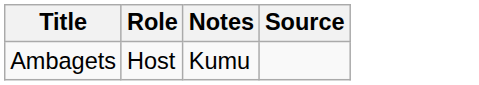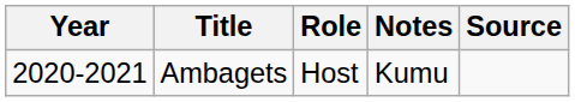 <table class="wikitable">
 <tr>
+<th>Year</th>
 <th>Title</th>
 <th>Role</th>
 <th>Notes</th>
 <th>Source</th>
 </tr>
 <tr>
+<td>2020-2021</td>
 <td>Ambagets</td>
 <td>Host</td>
 <td>Kumu</td>
 <td></td>
 </tr>
 </table>
